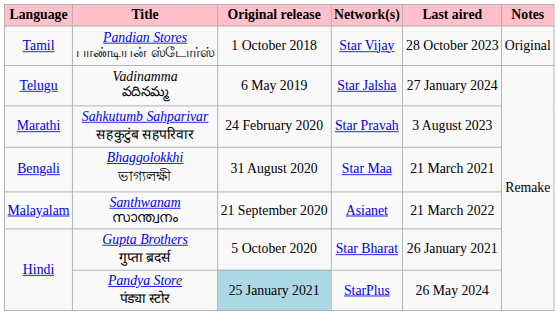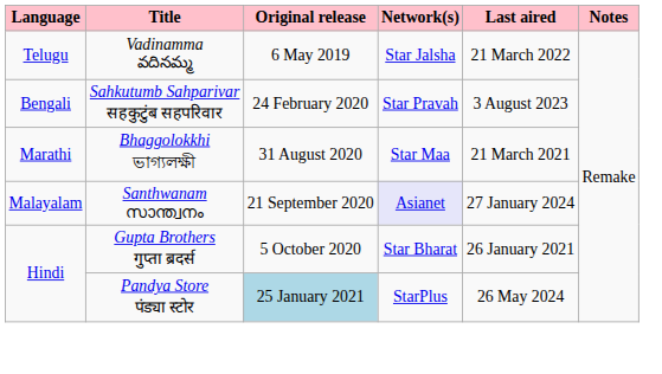 <table class="wikitable" style="text-align:center;">
 <tr>
 <th style="background:Pink;">Language</th>
 <th style="background:Pink;">Title</th>
 <th style="background:Pink;">Original release</th>
 <th style="background:Pink;">Network(s)</th>
 <th style="background:Pink;">Last aired</th>
 <th style="background:Pink;">Notes</th>
 </tr>
 <tr>
-<td><a href='#'>Tamil</a></td>
-<td><em><a href='#'>Pandian Stores</a></em> <br> பாண்டியன் ஸ்டோர்ஸ்</td>
-<td>1 October 2018</td>
-<td><a href='#'>Star Vijay</a></td>
-<td>28 October 2023</td>
-<td>Original</td>
-</tr>
-<tr>
 <td><a href='#'>Telugu</a></td>
 <td><em>Vadinamma</em> <br> వదినమ్మ</td>
 <td>6 May 2019</td>
 <td><a href='#'>Star Jalsha</a></td>
-<td>27 January 2024</td>
+<td>21 March 2022</td>
 <td rowspan="6">Remake</td>
 </tr>
 <tr>
-<td><a href='#'>Marathi</a></td>
+<td><a href='#'>Bengali</a></td>
 <td><em><a href='#'>Sahkutumb Sahparivar</a></em> <br> सहकुटुंब सहपरिवार</td>
 <td>24 February 2020</td>
 <td><a href='#'>Star Pravah</a></td>
 <td>3 August 2023</td>
 </tr>
 <tr>
-<td><a href='#'>Bengali</a></td>
+<td><a href='#'>Marathi</a></td>
 <td><em><a href='#'>Bhaggolokkhi</a></em> <br> ভাগ্যলক্ষী</td>
 <td>31 August 2020</td>
 <td><a href='#'>Star Maa</a></td>
 <td>21 March 2021</td>
 </tr>
 <tr>
 <td><a href='#'>Malayalam</a></td>
 <td><em><a href='#'>Santhwanam</a></em> <br> സാന്ത്വനം</td>
 <td>21 September 2020</td>
-<td><a href='#'>Asianet</a></td>
-<td>21 March 2022</td>
+<td style="background: lavender;"><a href='#'>Asianet</a></td>
+<td>27 January 2024</td>
 </tr>
 <tr>
 <td rowspan="2"><a href='#'>Hindi</a></td>
 <td><em><a href='#'>Gupta Brothers</a></em> <br> गुप्ता ब्रदर्स</td>
 <td>5 October 2020</td>
 <td><a href='#'>Star Bharat</a></td>
 <td>26 January 2021</td>
 </tr>
 <tr>
 <td><em><a href='#'>Pandya Store</a></em> <br> पंड्या स्टोर</td>
 <td style="background: lightblue;">25 January 2021</td>
 <td><a href='#'>StarPlus</a></td>
 <td>26 May 2024</td>
 </tr>
 </table>
